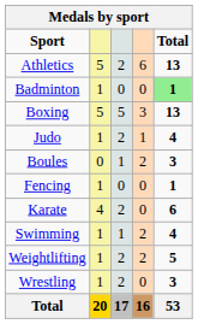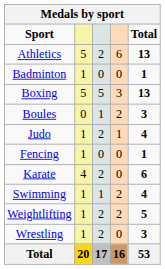 <table class="wikitable" style="font-size:85%; text-align:center;">
 <tr style="background:#efefef;">
 <th colspan=5><strong>Medals by sport</strong></th>
 </tr>
 <tr>
 <td><strong>Sport</strong></td>
 <td style="background:#f7f6a8;"></td>
 <td style="background:#dce5e5;"></td>
 <td style="background:#ffdab9;"></td>
 <td><strong>Total</strong></td>
 </tr>
 <tr>
 <td><a href='#'>Athletics</a></td>
 <td style="background:#F7F6A8;">5</td>
 <td style="background:#DCE5E5;">2</td>
 <td style="background:#FFDAB9;">6</td>
 <td><strong>13</strong></td>
 </tr>
 <tr>
 <td><a href='#'>Badminton</a></td>
 <td style="background:#F7F6A8;">1</td>
 <td style="background:#DCE5E5;">0</td>
 <td style="background:#FFDAB9;">0</td>
-<td style="background: lightgreen;"><strong>1</strong></td>
+<td><strong>1</strong></td>
 </tr>
 <tr>
 <td><a href='#'>Boxing</a></td>
 <td style="background:#F7F6A8;">5</td>
 <td style="background:#DCE5E5;">5</td>
 <td style="background:#FFDAB9;">3</td>
 <td><strong>13</strong></td>
 </tr>
 <tr>
+<td><a href='#'>Boules</a></td>
+<td style="background:#F7F6A8;">0</td>
+<td style="background:#DCE5E5;">1</td>
+<td style="background:#FFDAB9;">2</td>
+<td><strong>3</strong></td>
+</tr>
+<tr>
 <td><a href='#'>Judo</a></td>
 <td style="background:#F7F6A8;">1</td>
 <td style="background:#DCE5E5;">2</td>
 <td style="background:#FFDAB9;">1</td>
 <td><strong>4</strong></td>
-</tr>
-<tr>
-<td><a href='#'>Boules</a></td>
-<td style="background:#F7F6A8;">0</td>
-<td style="background:#DCE5E5;">1</td>
-<td style="background:#FFDAB9;">2</td>
-<td><strong>3</strong></td>
 </tr>
 <tr>
 <td><a href='#'>Fencing</a></td>
 <td style="background:#F7F6A8;">1</td>
 <td style="background:#DCE5E5;">0</td>
 <td style="background:#FFDAB9;">0</td>
 <td><strong>1</strong></td>
 </tr>
 <tr>
 <td><a href='#'>Karate</a></td>
 <td style="background:#F7F6A8;">4</td>
 <td style="background:#DCE5E5;">2</td>
 <td style="background:#FFDAB9;">0</td>
 <td><strong>6</strong></td>
 </tr>
 <tr>
 <td><a href='#'>Swimming</a></td>
 <td style="background:#F7F6A8;">1</td>
 <td style="background:#DCE5E5;">1</td>
 <td style="background:#FFDAB9;">2</td>
 <td><strong>4</strong></td>
 </tr>
 <tr>
 <td><a href='#'>Weightlifting</a></td>
 <td style="background:#F7F6A8;">1</td>
 <td style="background:#DCE5E5;">2</td>
 <td style="background:#FFDAB9;">2</td>
 <td><strong>5</strong></td>
 </tr>
 <tr>
 <td><a href='#'>Wrestling</a></td>
 <td style="background:#F7F6A8;">1</td>
 <td style="background:#DCE5E5;">2</td>
 <td style="background:#FFDAB9;">0</td>
 <td><strong>3</strong></td>
 </tr>
 <tr>
 <th>Total</th>
 <th style="background:gold;">20</th>
 <th style="background:silver;">17</th>
 <th style="background:#c96;">16</th>
 <th>53</th>
 </tr>
 </table>
